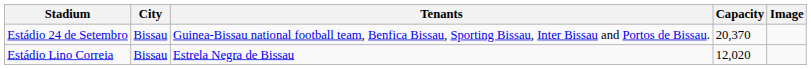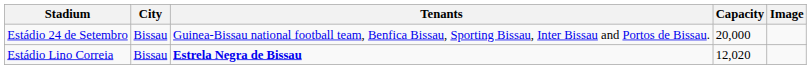 <table class="wikitable sortable">
 <tr>
 <th>Stadium</th>
 <th>City</th>
 <th>Tenants</th>
 <th>Capacity</th>
 <th>Image</th>
 </tr>
 <tr>
 <td style="text-align:center;"><a href='#'>Estádio 24 de Setembro</a></td>
 <td><a href='#'>Bissau</a></td>
 <td><a href='#'>Guinea-Bissau national football team</a>, <a href='#'>Benfica Bissau</a>, <a href='#'>Sporting Bissau</a>, <a href='#'>Inter Bissau</a> and <a href='#'>Portos de Bissau</a>.</td>
-<td>20,370</td>
+<td>20,000</td>
 <td></td>
 </tr>
 <tr>
 <td><a href='#'>Estádio Lino Correia</a></td>
 <td><a href='#'>Bissau</a></td>
-<td><a href='#'>Estrela Negra de Bissau</a></td>
+<td><strong><a href='#'>Estrela Negra de Bissau</a></strong></td>
 <td>12,020</td>
 <td></td>
 </tr>
 </table>
